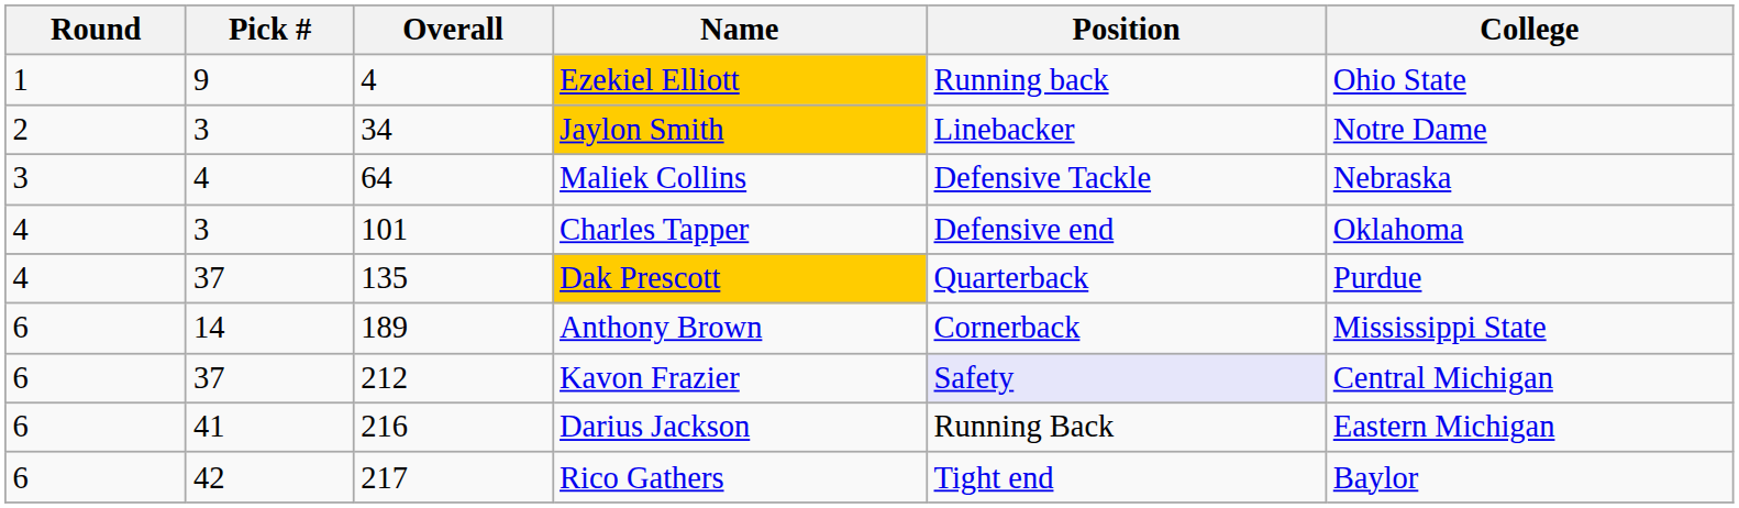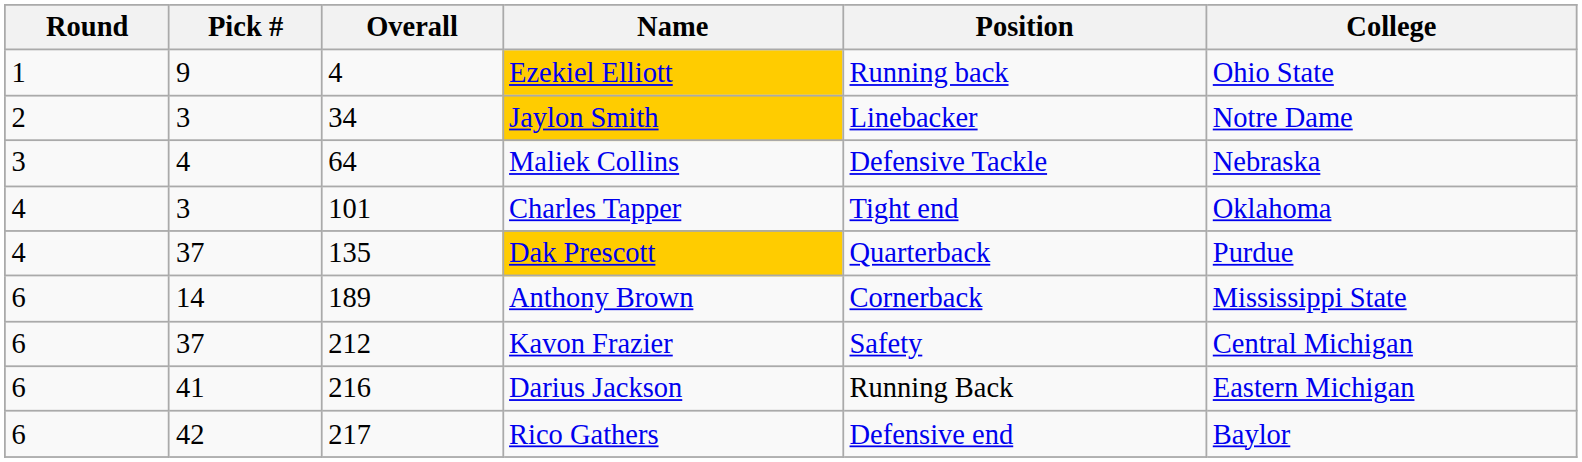 <table class="wikitable sortable sortable" style="width: 100%">
 <tr>
 <th>Round</th>
 <th>Pick #</th>
 <th>Overall</th>
 <th>Name</th>
 <th>Position</th>
 <th>College</th>
 </tr>
 <tr>
 <td>1</td>
 <td>9</td>
 <td>4</td>
 <td bgcolor=#FFCC00><a href='#'>Ezekiel Elliott</a></td>
 <td><a href='#'>Running back</a></td>
 <td><a href='#'>Ohio State</a></td>
 </tr>
 <tr>
 <td>2</td>
 <td>3</td>
 <td>34</td>
 <td bgcolor=#FFCC00><a href='#'>Jaylon Smith</a></td>
 <td><a href='#'>Linebacker</a></td>
 <td><a href='#'>Notre Dame</a></td>
 </tr>
 <tr>
 <td>3</td>
 <td>4</td>
 <td>64</td>
 <td><a href='#'>Maliek Collins</a></td>
 <td><a href='#'>Defensive Tackle</a></td>
 <td><a href='#'>Nebraska</a></td>
 </tr>
 <tr>
 <td>4</td>
 <td>3</td>
 <td>101</td>
 <td><a href='#'>Charles Tapper</a></td>
-<td><a href='#'>Defensive end</a></td>
+<td><a href='#'>Tight end</a></td>
 <td><a href='#'>Oklahoma</a></td>
 </tr>
 <tr>
 <td>4</td>
 <td>37</td>
 <td>135</td>
 <td bgcolor=#FFCC00><a href='#'>Dak Prescott</a></td>
 <td><a href='#'>Quarterback</a></td>
 <td><a href='#'>Purdue</a></td>
 </tr>
 <tr>
 <td>6</td>
 <td>14</td>
 <td>189</td>
 <td><a href='#'>Anthony Brown</a></td>
 <td><a href='#'>Cornerback</a></td>
 <td><a href='#'>Mississippi State</a></td>
 </tr>
 <tr>
 <td>6</td>
 <td>37</td>
 <td>212</td>
 <td><a href='#'>Kavon Frazier</a></td>
-<td style="background: lavender;"><a href='#'>Safety</a></td>
+<td><a href='#'>Safety</a></td>
 <td><a href='#'>Central Michigan</a></td>
 </tr>
 <tr>
 <td>6</td>
 <td>41</td>
 <td>216</td>
 <td><a href='#'>Darius Jackson</a></td>
 <td>Running Back</td>
 <td><a href='#'>Eastern Michigan</a></td>
 </tr>
 <tr>
 <td>6</td>
 <td>42</td>
 <td>217</td>
 <td><a href='#'>Rico Gathers</a></td>
-<td><a href='#'>Tight end</a></td>
+<td><a href='#'>Defensive end</a></td>
 <td><a href='#'>Baylor</a></td>
 </tr>
 </table>
